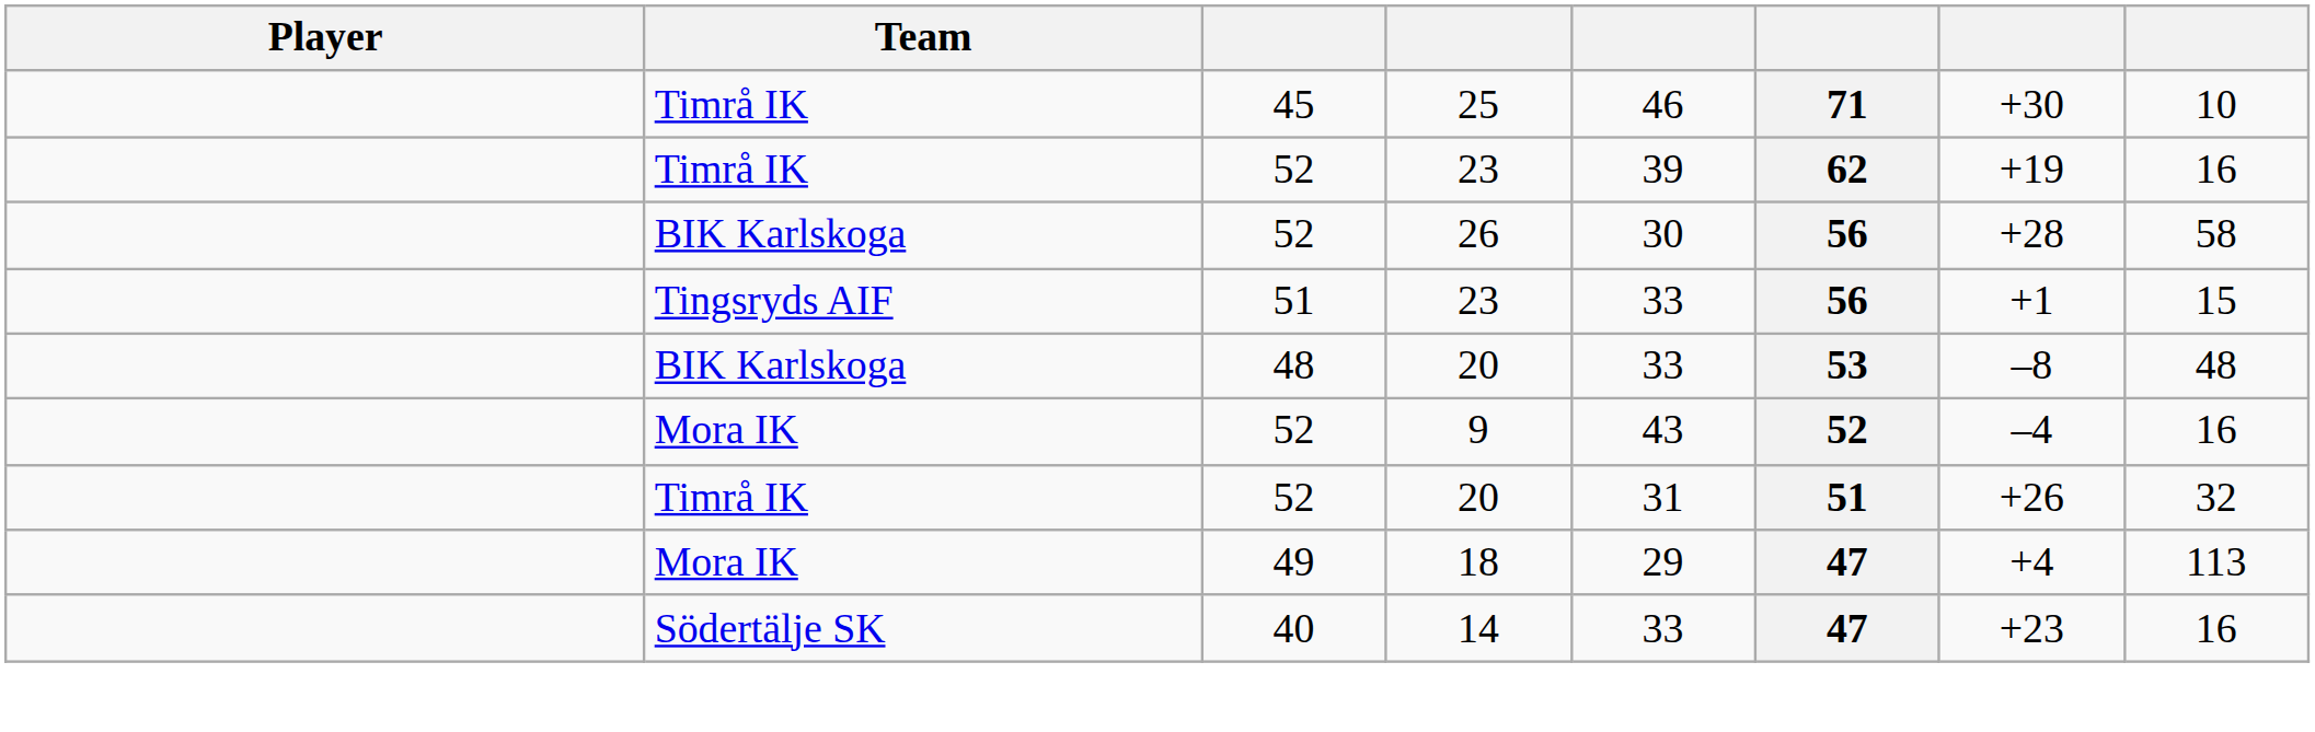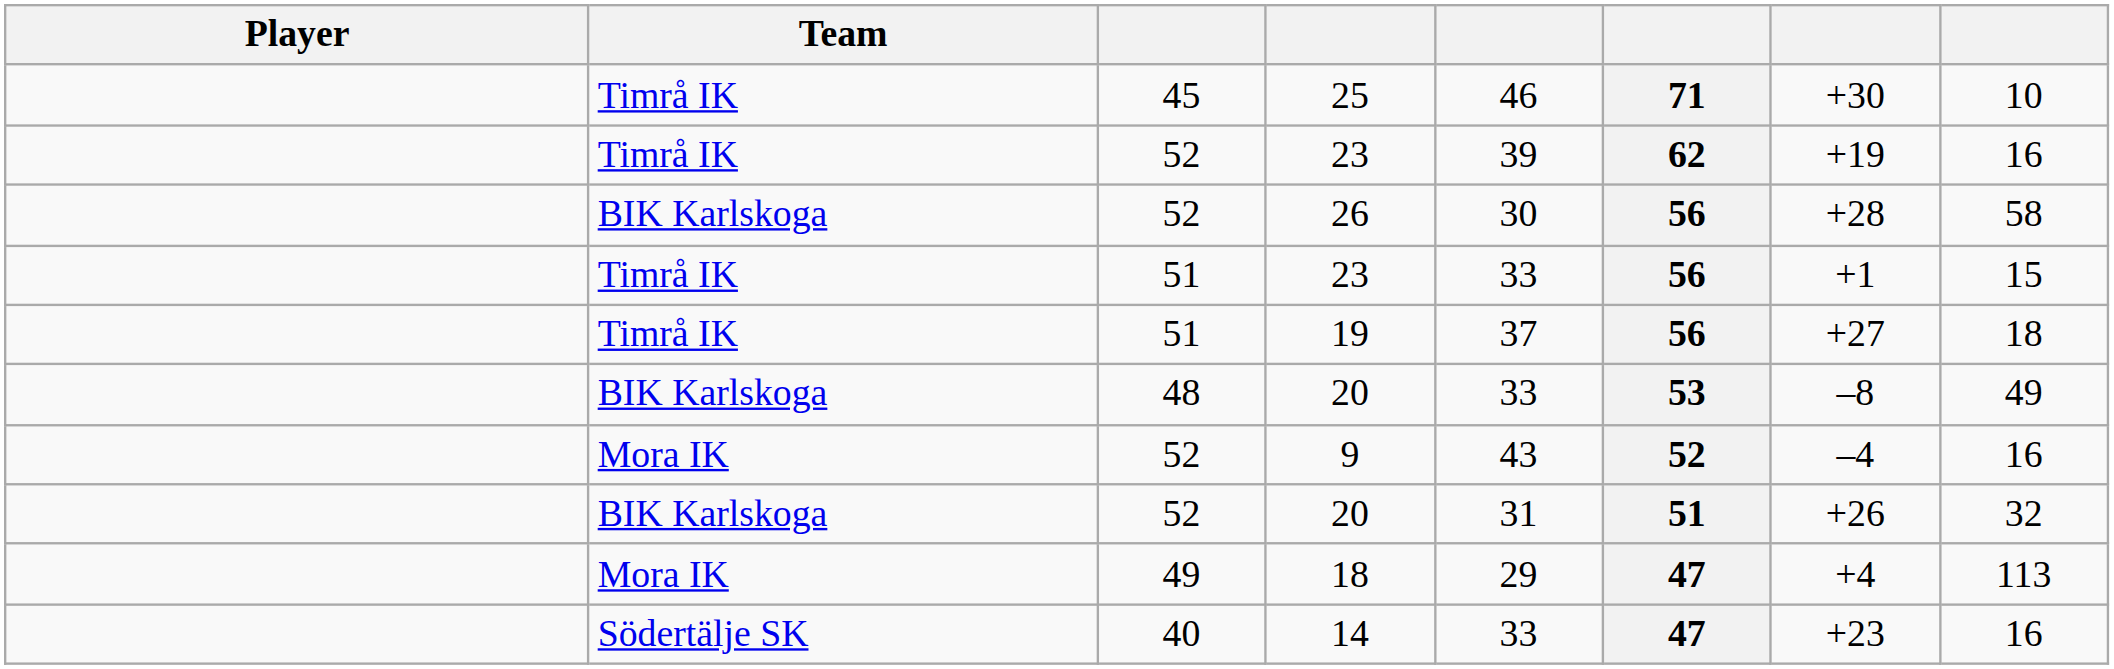 <table class="wikitable sortable" style="text-align: center">
 <tr>
 <th style="width: 15em;">Player</th>
 <th style="width: 13em;">Team</th>
 <th style="width: 4em;"></th>
 <th style="width: 4em;"></th>
 <th style="width: 4em;"></th>
 <th style="width: 4em;"></th>
 <th style="width: 4em;"></th>
 <th style="width: 4em;"></th>
 </tr>
 <tr>
 <td style="text-align:left;"> </td>
 <td style="text-align:left;"><a href='#'>Timrå IK</a></td>
 <td>45</td>
 <td>25</td>
 <td>46</td>
 <th>71</th>
 <td>+30</td>
 <td>10</td>
 </tr>
 <tr>
 <td style="text-align:left;"> </td>
 <td style="text-align:left;"><a href='#'>Timrå IK</a></td>
 <td>52</td>
 <td>23</td>
 <td>39</td>
 <th>62</th>
 <td>+19</td>
 <td>16</td>
 </tr>
 <tr>
 <td style="text-align:left;"> </td>
 <td style="text-align:left;"><a href='#'>BIK Karlskoga</a></td>
 <td>52</td>
 <td>26</td>
 <td>30</td>
 <th>56</th>
 <td>+28</td>
 <td>58</td>
 </tr>
 <tr>
 <td style="text-align:left;"> </td>
-<td style="text-align:left;"><a href='#'>Tingsryds AIF</a></td>
+<td style="text-align:left;"><a href='#'>Timrå IK</a></td>
 <td>51</td>
 <td>23</td>
 <td>33</td>
 <th>56</th>
 <td>+1</td>
 <td>15</td>
 </tr>
 <tr>
 <td style="text-align:left;"> </td>
+<td style="text-align:left;"><a href='#'>Timrå IK</a></td>
+<td>51</td>
+<td>19</td>
+<td>37</td>
+<th>56</th>
+<td>+27</td>
+<td>18</td>
+</tr>
+<tr>
+<td style="text-align:left;"> </td>
 <td style="text-align:left;"><a href='#'>BIK Karlskoga</a></td>
 <td>48</td>
 <td>20</td>
 <td>33</td>
 <th>53</th>
 <td>–8</td>
-<td>48</td>
+<td>49</td>
 </tr>
 <tr>
 <td style="text-align:left;"> </td>
 <td style="text-align:left;"><a href='#'>Mora IK</a></td>
 <td>52</td>
 <td>9</td>
 <td>43</td>
 <th>52</th>
 <td>–4</td>
 <td>16</td>
 </tr>
 <tr>
 <td style="text-align:left;"> </td>
-<td style="text-align:left;"><a href='#'>Timrå IK</a></td>
+<td style="text-align:left;"><a href='#'>BIK Karlskoga</a></td>
 <td>52</td>
 <td>20</td>
 <td>31</td>
 <th>51</th>
 <td>+26</td>
 <td>32</td>
 </tr>
 <tr>
 <td style="text-align:left;"> </td>
 <td style="text-align:left;"><a href='#'>Mora IK</a></td>
 <td>49</td>
 <td>18</td>
 <td>29</td>
 <th>47</th>
 <td>+4</td>
 <td>113</td>
 </tr>
 <tr>
 <td style="text-align:left;"> </td>
 <td style="text-align:left;"><a href='#'>Södertälje SK</a></td>
 <td>40</td>
 <td>14</td>
 <td>33</td>
 <th>47</th>
 <td>+23</td>
 <td>16</td>
 </tr>
 </table>
